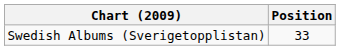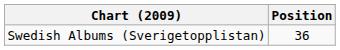 <table class="wikitable">
 <tr>
 <th>Chart (2009)</th>
 <th>Position</th>
 </tr>
 <tr>
 <td>Swedish Albums (Sverigetopplistan)</td>
-<td align="center">33</td>
+<td align="center">36</td>
 </tr>
 </table>
